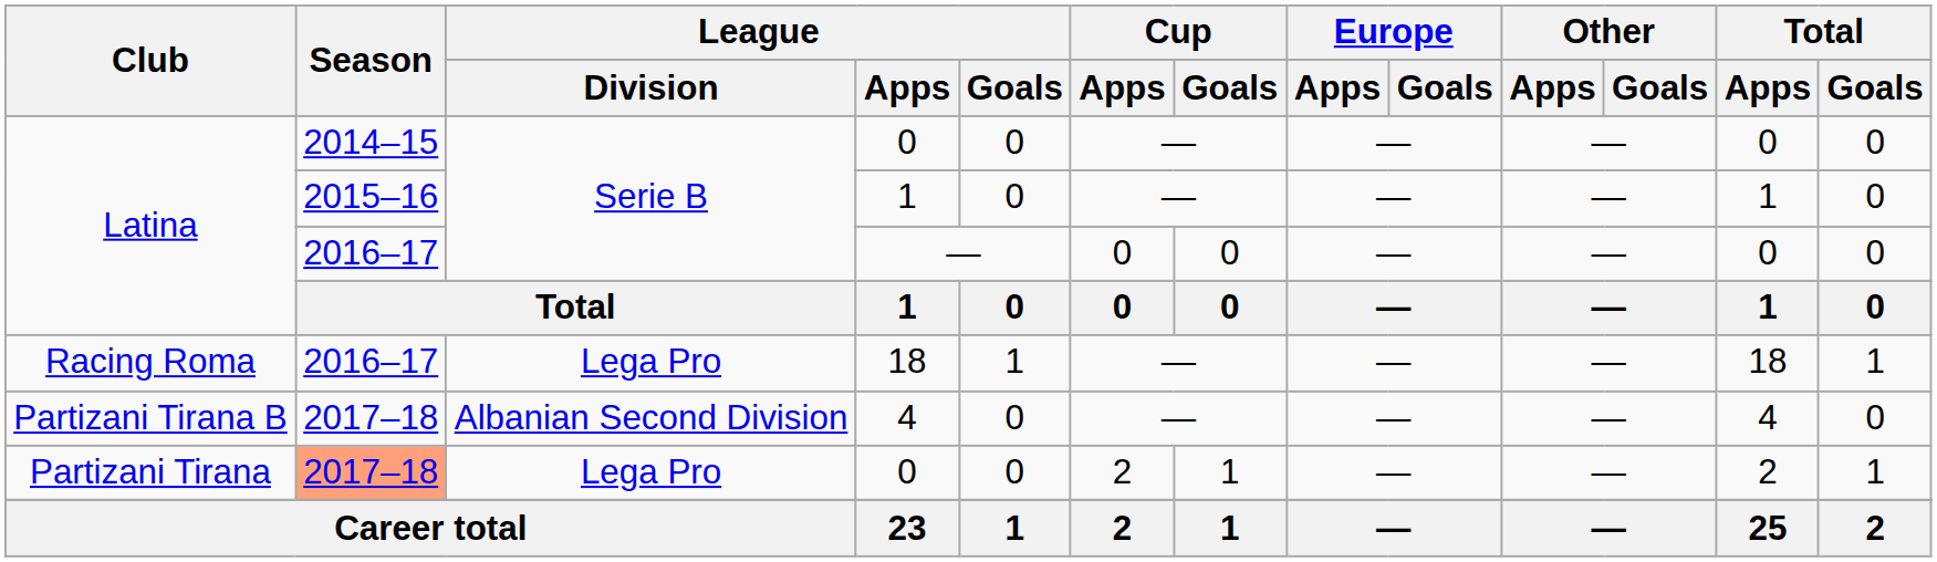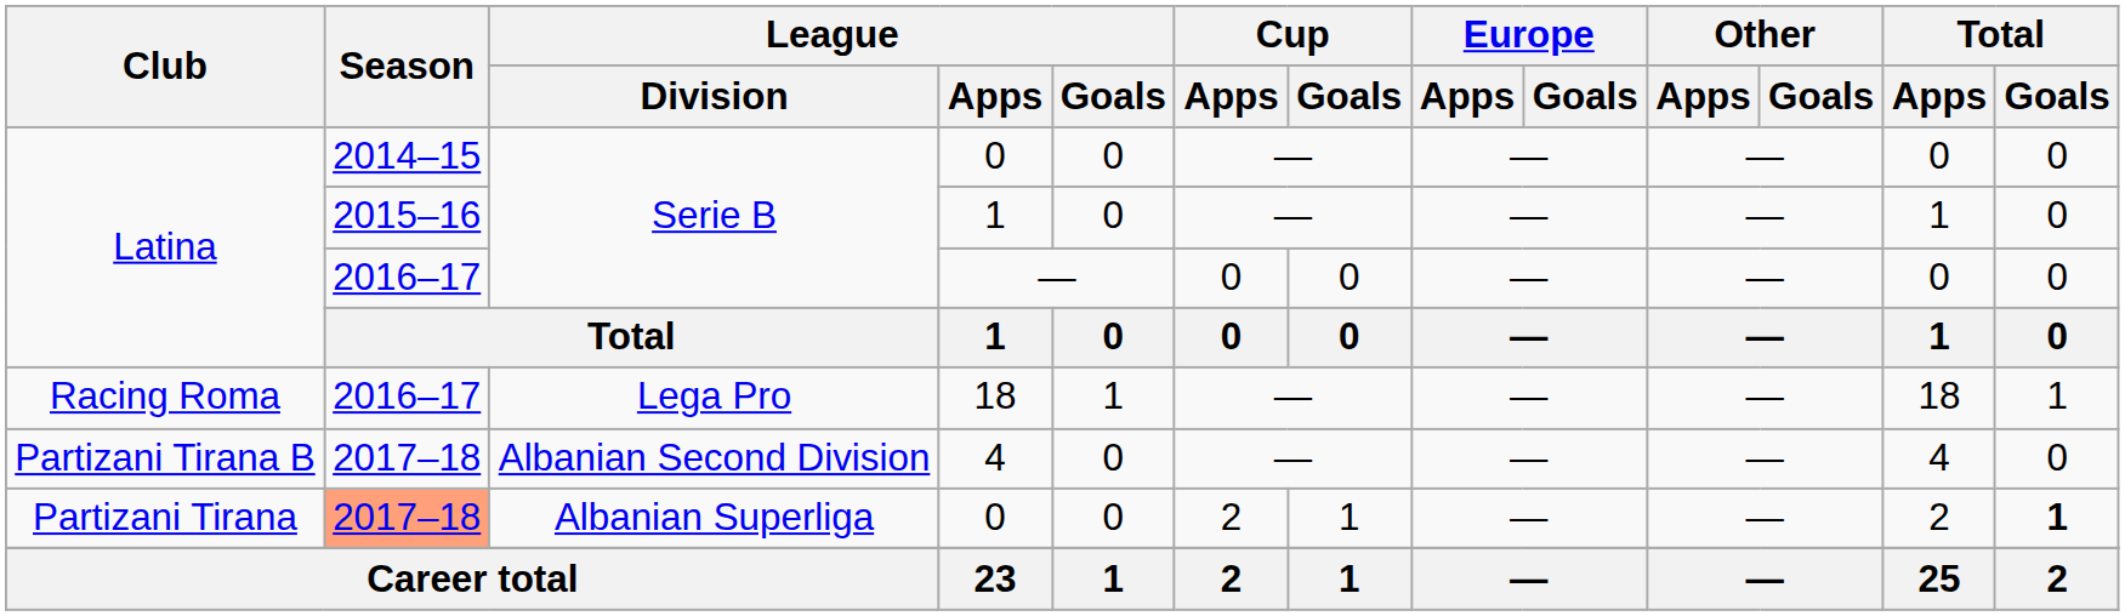 <table class="wikitable" style="text-align:center">
 <tr>
 <th rowspan="2">Club</th>
 <th rowspan="2">Season</th>
 <th colspan="3">League</th>
 <th colspan="2">Cup</th>
 <th colspan="2"><a href='#'>Europe</a></th>
 <th colspan="2">Other</th>
 <th colspan="2">Total</th>
 </tr>
 <tr>
 <th>Division</th>
 <th>Apps</th>
 <th>Goals</th>
 <th>Apps</th>
 <th>Goals</th>
 <th>Apps</th>
 <th>Goals</th>
 <th>Apps</th>
 <th>Goals</th>
 <th>Apps</th>
 <th>Goals</th>
 </tr>
 <tr>
 <td rowspan="4" valign="center"><a href='#'>Latina</a></td>
 <td><a href='#'>2014–15</a></td>
 <td rowspan="3"><a href='#'>Serie B</a></td>
 <td>0</td>
 <td>0</td>
 <td colspan="2">—</td>
 <td colspan="2">—</td>
 <td colspan="2">—</td>
 <td>0</td>
 <td>0</td>
 </tr>
 <tr>
 <td><a href='#'>2015–16</a></td>
 <td>1</td>
 <td>0</td>
 <td colspan="2">—</td>
 <td colspan="2">—</td>
 <td colspan="2">—</td>
 <td>1</td>
 <td>0</td>
 </tr>
 <tr>
 <td><a href='#'>2016–17</a></td>
 <td colspan="2">—</td>
 <td>0</td>
 <td>0</td>
 <td colspan="2">—</td>
 <td colspan="2">—</td>
 <td>0</td>
 <td>0</td>
 </tr>
 <tr>
 <th colspan="2" valign="center">Total</th>
 <th>1</th>
 <th>0</th>
 <th>0</th>
 <th>0</th>
 <th colspan="2">—</th>
 <th colspan="2">—</th>
 <th>1</th>
 <th>0</th>
 </tr>
 <tr>
 <td rowspan="1" valign="center"><a href='#'>Racing Roma</a></td>
 <td><a href='#'>2016–17</a></td>
 <td rowspan="1"><a href='#'>Lega Pro</a></td>
 <td>18</td>
 <td>1</td>
 <td colspan="2">—</td>
 <td colspan="2">—</td>
 <td colspan="2">—</td>
 <td>18</td>
 <td>1</td>
 </tr>
 <tr>
 <td rowspan="1" valign="center"><a href='#'>Partizani Tirana B</a></td>
 <td><a href='#'>2017–18</a></td>
 <td rowspan="1"><a href='#'>Albanian Second Division</a></td>
 <td>4</td>
 <td>0</td>
 <td colspan="2">—</td>
 <td colspan="2">—</td>
 <td colspan="2">—</td>
 <td>4</td>
 <td>0</td>
 </tr>
 <tr>
 <td rowspan="1" valign="center"><a href='#'>Partizani Tirana</a></td>
 <td style="background: lightsalmon;"><a href='#'>2017–18</a></td>
-<td rowspan="1"><a href='#'>Lega Pro</a></td>
+<td rowspan="1"><a href='#'>Albanian Superliga</a></td>
 <td>0</td>
 <td>0</td>
 <td>2</td>
 <td>1</td>
 <td colspan="2">—</td>
 <td colspan="2">—</td>
 <td>2</td>
-<td>1</td>
+<td><strong>1</strong></td>
 </tr>
 <tr>
 </tr>
 <tr>
 <th colspan="3">Career total</th>
 <th>23</th>
 <th>1</th>
 <th>2</th>
 <th>1</th>
 <th colspan="2">—</th>
 <th colspan="2">—</th>
 <th>25</th>
 <th>2</th>
 </tr>
 </table>
